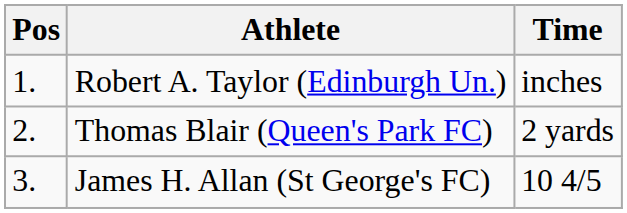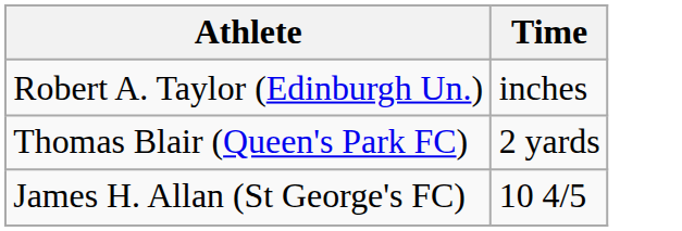 <table class="wikitable">
 <tr>
-<th>Pos</th>
 <th>Athlete</th>
 <th>Time</th>
 </tr>
 <tr>
-<td>1.</td>
 <td>Robert A. Taylor (<a href='#'>Edinburgh Un.</a>)</td>
 <td>inches</td>
 </tr>
 <tr>
-<td>2.</td>
 <td>Thomas Blair (<a href='#'>Queen's Park FC</a>)</td>
 <td>2 yards</td>
 </tr>
 <tr>
-<td>3.</td>
 <td>James H. Allan (St George's FC)</td>
 <td>10 4/5</td>
 </tr>
 </table>
